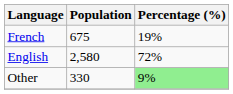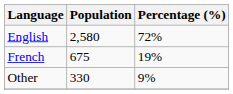 <table class="wikitable">
 <tr>
 <th>Language</th>
 <th>Population</th>
 <th>Percentage (%)</th>
 </tr>
 <tr>
+<td><a href='#'>English</a></td>
+<td>2,580</td>
+<td>72%</td>
+</tr>
+<tr>
 <td><a href='#'>French</a></td>
 <td>675</td>
 <td>19%</td>
 </tr>
 <tr>
-<td><a href='#'>English</a></td>
-<td>2,580</td>
-<td>72%</td>
-</tr>
-<tr>
 <td>Other</td>
 <td>330</td>
-<td style="background: lightgreen;">9%</td>
+<td>9%</td>
 </tr>
 <tr>
 </tr>
 </table>
